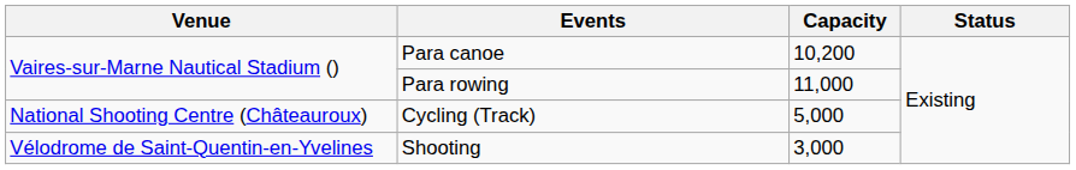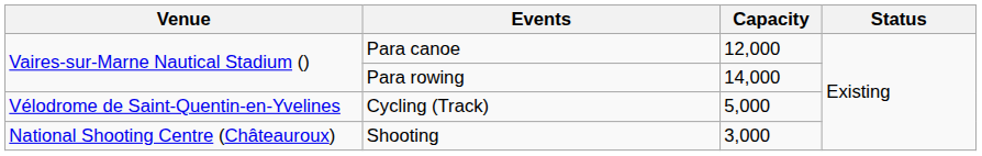 <table class="wikitable sortable">
 <tr>
 <th scope="col" width="35%">Venue</th>
 <th scope="col" width="35%">Events</th>
 <th scope="col" width="10%">Capacity</th>
 <th scope="col" width="15%">Status</th>
 </tr>
 <tr>
 <td rowspan="2"><a href='#'>Vaires-sur-Marne Nautical Stadium</a> ()</td>
 <td>Para canoe</td>
-<td>10,200</td>
+<td>12,000</td>
 <td rowspan="4">Existing</td>
 </tr>
 <tr>
 <td>Para rowing</td>
-<td>11,000</td>
+<td>14,000</td>
 </tr>
 <tr>
-<td><a href='#'>National Shooting Centre</a> (<a href='#'>Châteauroux</a>)</td>
+<td><a href='#'>Vélodrome de Saint-Quentin-en-Yvelines</a></td>
 <td>Cycling (Track)</td>
 <td>5,000</td>
 </tr>
 <tr>
-<td><a href='#'>Vélodrome de Saint-Quentin-en-Yvelines</a></td>
+<td><a href='#'>National Shooting Centre</a> (<a href='#'>Châteauroux</a>)</td>
 <td>Shooting</td>
 <td>3,000</td>
 </tr>
 </table>
